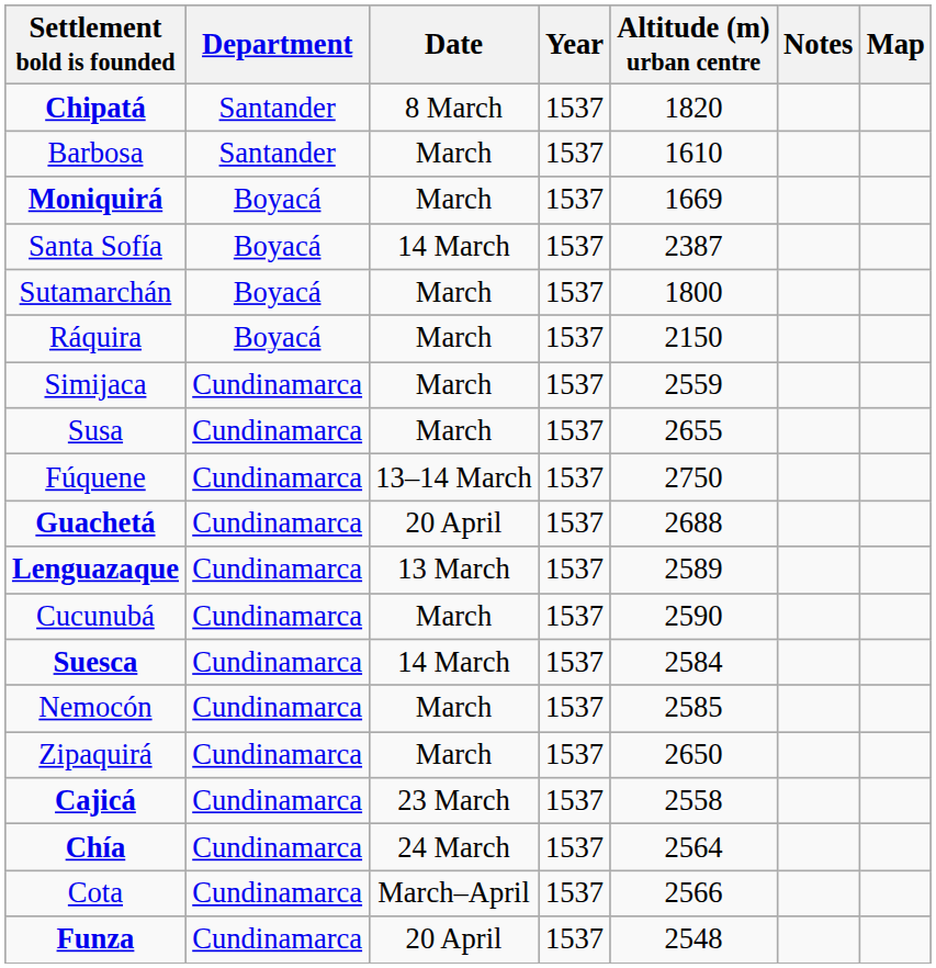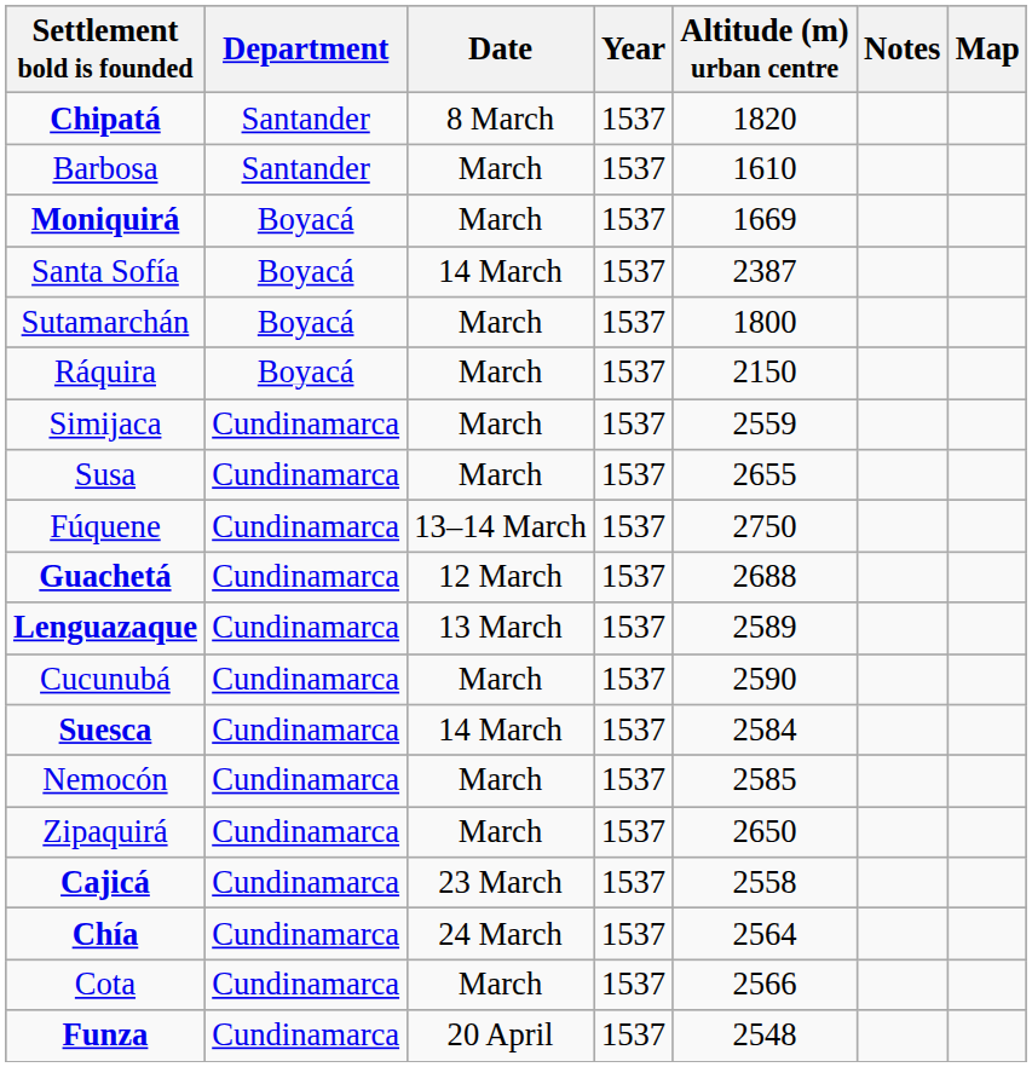 <table class="wikitable sortable mw-collapsible mw-collapsed">
 <tr>
 <th scope="col">Settlement<br><small>bold is founded</small></th>
 <th scope="col"><a href='#'>Department</a></th>
 <th scope="col">Date</th>
 <th scope="col">Year</th>
 <th scope="col">Altitude (m)<br><small>urban centre</small></th>
 <th scope="col">Notes</th>
 <th scope="col">Map</th>
 </tr>
 <tr>
 <td align=center><strong><a href='#'>Chipatá</a></strong></td>
 <td align=center><a href='#'>Santander</a></td>
 <td align=center>8 March</td>
 <td align=center>1537</td>
 <td align=center>1820</td>
 <td align=center></td>
 <td align=center></td>
 </tr>
 <tr>
 <td align=center><a href='#'>Barbosa</a></td>
 <td align=center><a href='#'>Santander</a></td>
 <td align=center>March</td>
 <td align=center>1537</td>
 <td align=center>1610</td>
 <td align=center></td>
 <td align=center></td>
 </tr>
 <tr>
 <td align=center><strong><a href='#'>Moniquirá</a></strong></td>
 <td align=center><a href='#'>Boyacá</a></td>
 <td align=center>March</td>
 <td align=center>1537</td>
 <td align=center>1669</td>
 <td align=center></td>
 <td align=center></td>
 </tr>
 <tr>
 <td align=center><a href='#'>Santa Sofía</a></td>
 <td align=center><a href='#'>Boyacá</a></td>
 <td align=center>14 March</td>
 <td align=center>1537</td>
 <td align=center>2387</td>
 <td align=center></td>
 <td align=center></td>
 </tr>
 <tr>
 <td align=center><a href='#'>Sutamarchán</a></td>
 <td align=center><a href='#'>Boyacá</a></td>
 <td align=center>March</td>
 <td align=center>1537</td>
 <td align=center>1800</td>
 <td align=center></td>
 <td align=center></td>
 </tr>
 <tr>
 <td align=center><a href='#'>Ráquira</a></td>
 <td align=center><a href='#'>Boyacá</a></td>
 <td align=center>March</td>
 <td align=center>1537</td>
 <td align=center>2150</td>
 <td align=center></td>
 <td align=center></td>
 </tr>
 <tr>
 <td align=center><a href='#'>Simijaca</a></td>
 <td align=center><a href='#'>Cundinamarca</a></td>
 <td align=center>March</td>
 <td align=center>1537</td>
 <td align=center>2559</td>
 <td align=center></td>
 <td align=center></td>
 </tr>
 <tr>
 <td align=center><a href='#'>Susa</a></td>
 <td align=center><a href='#'>Cundinamarca</a></td>
 <td align=center>March</td>
 <td align=center>1537</td>
 <td align=center>2655</td>
 <td align=center></td>
 <td align=center></td>
 </tr>
 <tr>
 <td align=center><a href='#'>Fúquene</a></td>
 <td align=center><a href='#'>Cundinamarca</a></td>
 <td align=center>13–14 March</td>
 <td align=center>1537</td>
 <td align=center>2750</td>
 <td align=center></td>
 <td align=center></td>
 </tr>
 <tr>
 <td align=center><strong><a href='#'>Guachetá</a></strong></td>
 <td align=center><a href='#'>Cundinamarca</a></td>
-<td align=center>20 April</td>
+<td align=center>12 March</td>
 <td align=center>1537</td>
 <td align=center>2688</td>
 <td align=center></td>
 <td align=center></td>
 </tr>
 <tr>
 <td align=center><strong><a href='#'>Lenguazaque</a></strong></td>
 <td align=center><a href='#'>Cundinamarca</a></td>
 <td align=center>13 March</td>
 <td align=center>1537</td>
 <td align=center>2589</td>
 <td align=center></td>
 <td align=center></td>
 </tr>
 <tr>
 <td align=center><a href='#'>Cucunubá</a></td>
 <td align=center><a href='#'>Cundinamarca</a></td>
 <td align=center>March</td>
 <td align=center>1537</td>
 <td align=center>2590</td>
 <td align=center></td>
 <td align=center></td>
 </tr>
 <tr>
 <td align=center><strong><a href='#'>Suesca</a></strong></td>
 <td align=center><a href='#'>Cundinamarca</a></td>
 <td align=center>14 March</td>
 <td align=center>1537</td>
 <td align=center>2584</td>
 <td align=center></td>
 <td align=center></td>
 </tr>
 <tr>
 <td align=center><a href='#'>Nemocón</a></td>
 <td align=center><a href='#'>Cundinamarca</a></td>
 <td align=center>March</td>
 <td align=center>1537</td>
 <td align=center>2585</td>
 <td align=center></td>
 <td align=center></td>
 </tr>
 <tr>
 <td align=center><a href='#'>Zipaquirá</a></td>
 <td align=center><a href='#'>Cundinamarca</a></td>
 <td align=center>March</td>
 <td align=center>1537</td>
 <td align=center>2650</td>
 <td align=center></td>
 <td align=center></td>
 </tr>
 <tr>
 <td align=center><strong><a href='#'>Cajicá</a></strong></td>
 <td align=center><a href='#'>Cundinamarca</a></td>
 <td align=center>23 March</td>
 <td align=center>1537</td>
 <td align=center>2558</td>
 <td align=center></td>
 <td align=center></td>
 </tr>
 <tr>
 <td align=center><strong><a href='#'>Chía</a></strong></td>
 <td align=center><a href='#'>Cundinamarca</a></td>
 <td align=center>24 March</td>
 <td align=center>1537</td>
 <td align=center>2564</td>
 <td align=center></td>
 <td align=center></td>
 </tr>
 <tr>
 <td align=center><a href='#'>Cota</a></td>
 <td align=center><a href='#'>Cundinamarca</a></td>
-<td align=center>March–April</td>
+<td align=center>March</td>
 <td align=center>1537</td>
 <td align=center>2566</td>
 <td align=center></td>
 <td align=center></td>
 </tr>
 <tr>
 <td align=center><strong><a href='#'>Funza</a></strong></td>
 <td align=center><a href='#'>Cundinamarca</a></td>
 <td align=center>20 April</td>
 <td align=center>1537</td>
 <td align=center>2548</td>
 <td align=center></td>
 <td align=center></td>
 </tr>
 <tr>
 </tr>
 </table>
